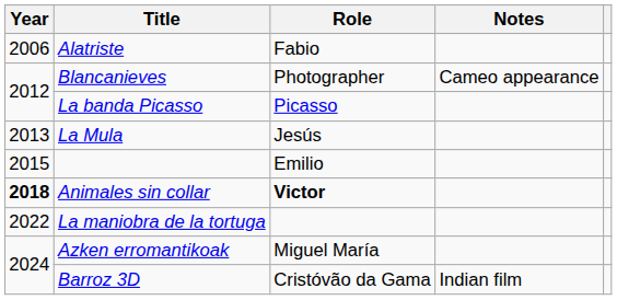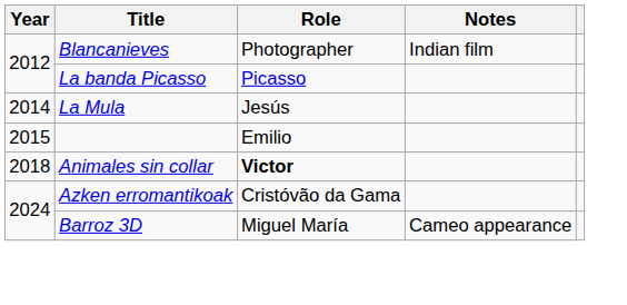 <table class="wikitable sortable">
 <tr>
 <th scope="col">Year</th>
 <th scope="col">Title</th>
 <th scope="col">Role</th>
 <th scope="col">Notes</th>
 <th scope="col" class="unsortable"></th>
 </tr>
 <tr>
-<td>2006</td>
-<td><em><a href='#'>Alatriste</a></em></td>
-<td>Fabio</td>
-<td></td>
-<td></td>
-</tr>
-<tr>
 <td rowspan="2">2012</td>
 <td><em><a href='#'>Blancanieves</a></em></td>
 <td>Photographer</td>
-<td>Cameo appearance</td>
+<td>Indian film</td>
 <td></td>
 </tr>
 <tr>
 <td><em><a href='#'>La banda Picasso</a></em></td>
 <td><a href='#'>Picasso</a></td>
 <td></td>
 <td></td>
 </tr>
 <tr>
-<td>2013</td>
+<td>2014</td>
 <td><em><a href='#'>La Mula</a></em></td>
 <td>Jesús</td>
 <td></td>
 <td></td>
 </tr>
 <tr>
 <td>2015</td>
 <td><em></em></td>
 <td>Emilio</td>
 <td></td>
 <td></td>
 </tr>
 <tr>
-<td><strong>2018</strong></td>
+<td>2018</td>
 <td><em><a href='#'>Animales sin collar</a></em></td>
 <td><strong>Victor</strong></td>
 <td></td>
 <td></td>
 </tr>
 <tr>
-<td>2022</td>
-<td><em><a href='#'>La maniobra de la tortuga</a></em></td>
-<td></td>
-<td></td>
-<td></td>
-</tr>
-<tr>
 <td rowspan="2">2024</td>
 <td><em><a href='#'>Azken erromantikoak</a></em></td>
-<td>Miguel María</td>
+<td>Cristóvão da Gama</td>
 <td></td>
 <td></td>
 </tr>
 <tr>
 <td><em><a href='#'>Barroz 3D</a></em></td>
-<td>Cristóvão da Gama</td>
-<td>Indian film</td>
+<td>Miguel María</td>
+<td>Cameo appearance</td>
 <td></td>
 </tr>
 </table>
